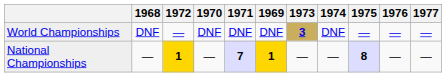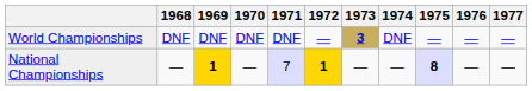 <table class="wikitable plainrowheaders">
 <tr>
 <th scope="col"></th>
 <th scope="col">1968</th>
-<th scope="col">1972</th>
+<th scope="col">1969</th>
 <th scope="col">1970</th>
 <th scope="col">1971</th>
-<th scope="col">1969</th>
+<th scope="col">1972</th>
 <th scope="col">1973</th>
 <th scope="col">1974</th>
 <th scope="col">1975</th>
 <th scope="col">1976</th>
 <th scope="col">1977</th>
 </tr>
 <tr style="text-align:center;">
 <td style="text-align:left; background:#efefef;"> <a href='#'>World Championships</a></td>
 <td><a href='#'>DNF</a></td>
-<td><a href='#'>—</a></td>
 <td><a href='#'>DNF</a></td>
 <td><a href='#'>DNF</a></td>
 <td><a href='#'>DNF</a></td>
+<td><a href='#'>—</a></td>
 <td style="text-align:center; background:#C9AE5D;"><a href='#'><strong>3</strong></a></td>
 <td><a href='#'>DNF</a></td>
 <td><a href='#'>—</a></td>
 <td><a href='#'>—</a></td>
 <td><a href='#'>—</a></td>
 </tr>
 <tr style="text-align:center;">
 <td style="text-align:left; background:#efefef;"> <a href='#'>National Championships</a></td>
 <td>—</td>
 <td style="text-align:center; background:gold;"><strong>1</strong></td>
 <td>—</td>
-<td style="text-align:center; background:#ddf;"><strong>7</strong></td>
+<td style="text-align:center; background:#ddf;">7</td>
 <td style="text-align:center; background:gold;"><strong>1</strong></td>
 <td>—</td>
 <td>—</td>
 <td style="text-align:center; background:#ddf;"><strong>8</strong></td>
 <td>—</td>
 <td>—</td>
 </tr>
 </table>
